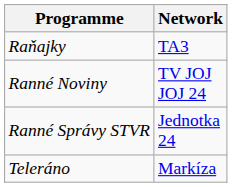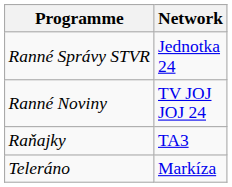 <table class="wikitable">
 <tr>
 <th>Programme</th>
 <th>Network</th>
 </tr>
 <tr>
-<td><em>Raňajky</em></td>
-<td><a href='#'>TA3</a></td>
+<td><em>Ranné Správy STVR</em></td>
+<td><a href='#'>Jednotka</a><br><a href='#'>24</a></td>
 </tr>
 <tr>
 <td><em>Ranné Noviny</em></td>
 <td><a href='#'>TV JOJ</a><br><a href='#'>JOJ 24</a></td>
 </tr>
 <tr>
-<td><em>Ranné Správy STVR</em></td>
-<td><a href='#'>Jednotka</a><br><a href='#'>24</a></td>
+<td><em>Raňajky</em></td>
+<td><a href='#'>TA3</a></td>
 </tr>
 <tr>
 <td><em>Teleráno</em></td>
 <td><a href='#'>Markíza</a></td>
 </tr>
 </table>
